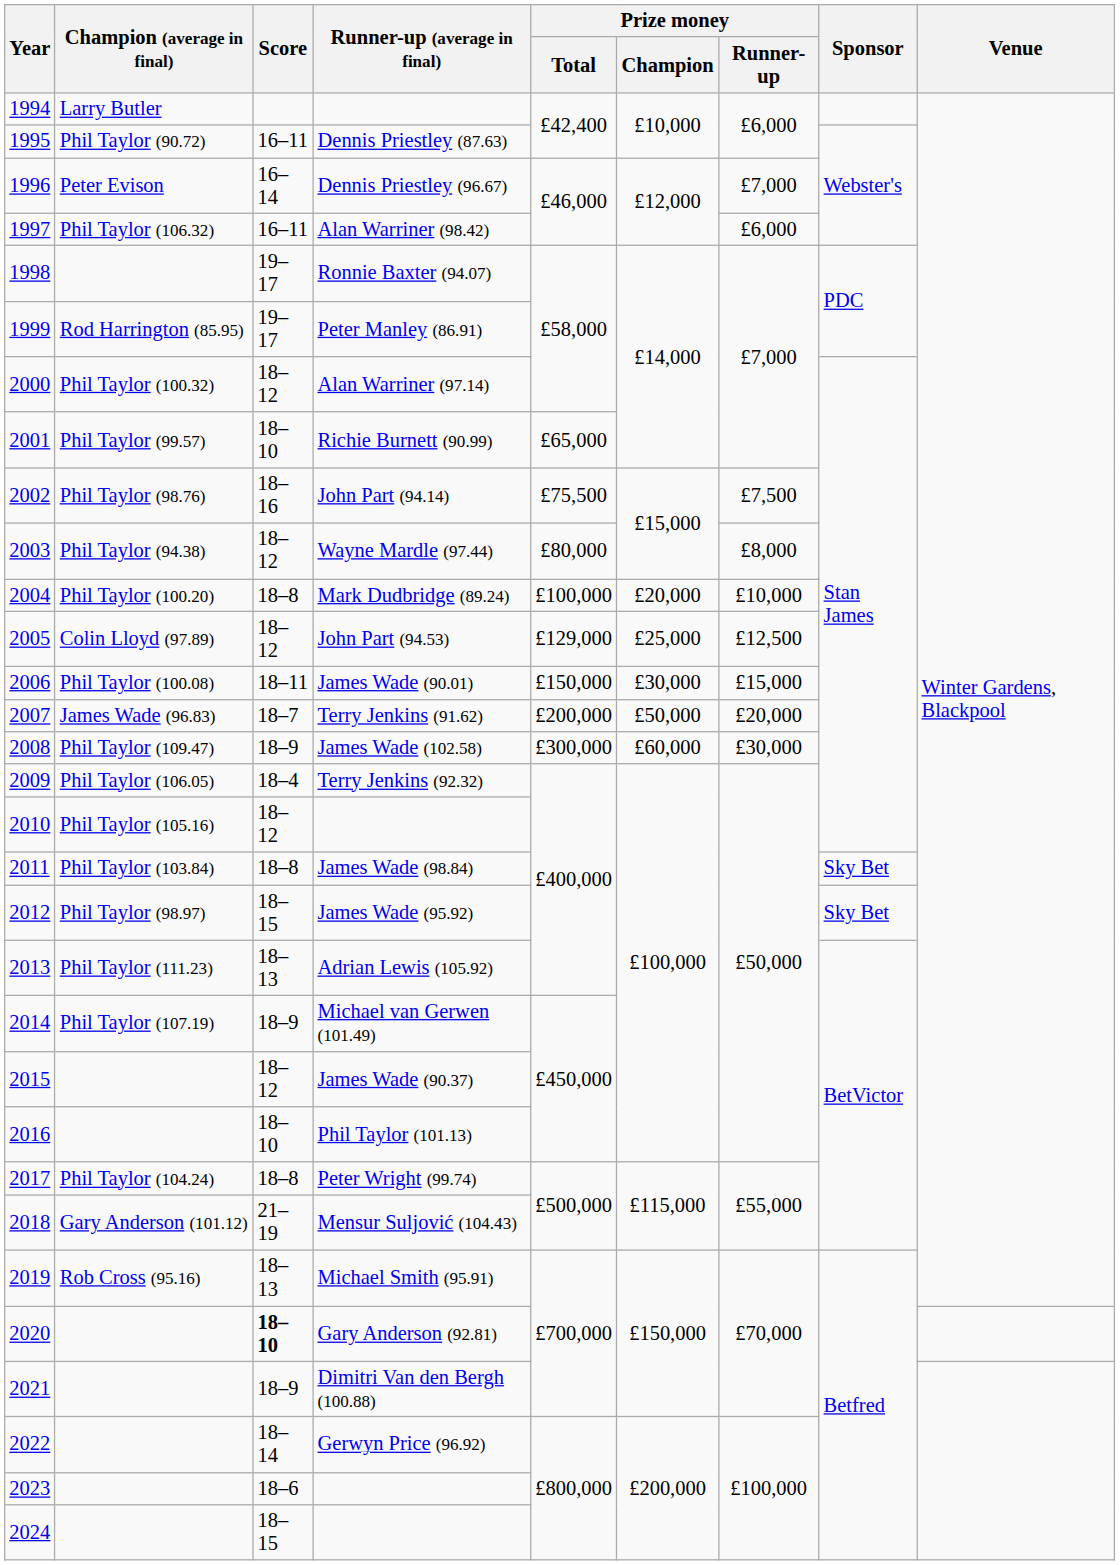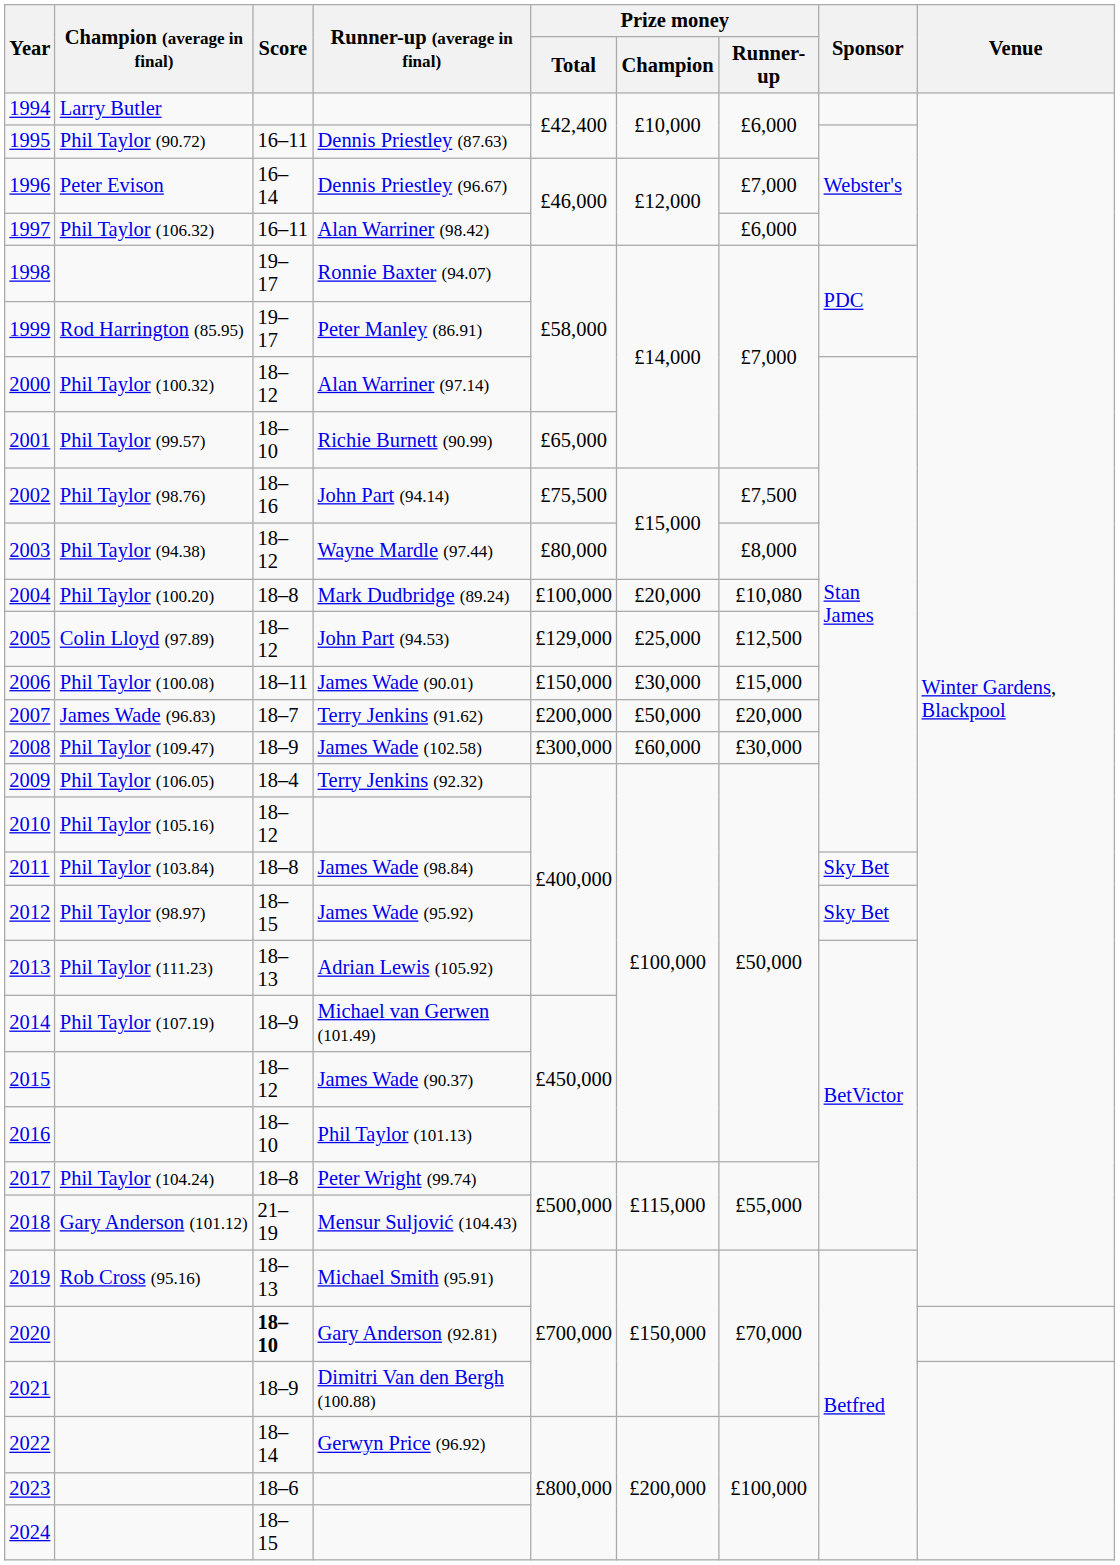 <table class="wikitable">
 <tr>
 <th rowspan=2>Year</th>
 <th rowspan=2>Champion <small>(average in final)</small></th>
 <th rowspan=2>Score</th>
 <th rowspan=2>Runner-up <small>(average in final)</small></th>
 <th colspan=3>Prize money</th>
 <th rowspan=2>Sponsor</th>
 <th rowspan=2>Venue</th>
 </tr>
 <tr>
 <th>Total</th>
 <th>Champion</th>
 <th>Runner-up</th>
 </tr>
 <tr>
 <td><a href='#'>1994</a></td>
 <td> <a href='#'>Larry Butler</a> </td>
 <td></td>
 <td></td>
 <td rowspan=2 align="center">£42,400</td>
 <td rowspan=2 align="center">£10,000</td>
 <td rowspan=2 align="center">£6,000</td>
 <td rowspan=1></td>
 <td rowspan=26><a href='#'>Winter Gardens</a>, <a href='#'>Blackpool</a></td>
 </tr>
 <tr>
 <td><a href='#'>1995</a></td>
 <td> <a href='#'>Phil Taylor</a> <small><span>(90.72)</span></small></td>
 <td>16–11</td>
 <td> <a href='#'>Dennis Priestley</a> <small><span>(87.63)</span></small></td>
 <td rowspan=3><a href='#'>Webster's</a></td>
 </tr>
 <tr>
 <td><a href='#'>1996</a></td>
 <td> <a href='#'>Peter Evison</a> </td>
 <td>16–14</td>
 <td> <a href='#'>Dennis Priestley</a> <small><span>(96.67)</span></small></td>
 <td rowspan=2 align="center">£46,000</td>
 <td rowspan=2 align="center">£12,000</td>
 <td align="center">£7,000</td>
 </tr>
 <tr>
 <td><a href='#'>1997</a></td>
 <td> <a href='#'>Phil Taylor</a> <small><span>(106.32)</span></small></td>
 <td>16–11</td>
 <td> <a href='#'>Alan Warriner</a> <small><span>(98.42)</span></small></td>
 <td align="center">£6,000</td>
 </tr>
 <tr>
 <td><a href='#'>1998</a></td>
 <td></td>
 <td>19–17</td>
 <td> <a href='#'>Ronnie Baxter</a> <small><span>(94.07)</span></small></td>
 <td rowspan=3 align="center">£58,000</td>
 <td rowspan=4 align="center">£14,000</td>
 <td rowspan=4 align="center">£7,000</td>
 <td rowspan=2><a href='#'>PDC</a></td>
 </tr>
 <tr>
 <td><a href='#'>1999</a></td>
 <td> <a href='#'>Rod Harrington</a> <small><span>(85.95)</span></small></td>
 <td>19–17</td>
 <td> <a href='#'>Peter Manley</a> <small><span>(86.91)</span></small></td>
 </tr>
 <tr>
 <td><a href='#'>2000</a></td>
 <td> <a href='#'>Phil Taylor</a> <small><span>(100.32)</span></small></td>
 <td>18–12</td>
 <td> <a href='#'>Alan Warriner</a> <small><span>(97.14)</span></small></td>
 <td rowspan=11><a href='#'>Stan James</a></td>
 </tr>
 <tr>
 <td><a href='#'>2001</a></td>
 <td> <a href='#'>Phil Taylor</a> <small><span>(99.57)</span></small></td>
 <td>18–10</td>
 <td> <a href='#'>Richie Burnett</a> <small><span>(90.99)</span></small></td>
 <td align="center">£65,000</td>
 </tr>
 <tr>
 <td><a href='#'>2002</a></td>
 <td> <a href='#'>Phil Taylor</a> <small><span>(98.76)</span></small></td>
 <td>18–16</td>
 <td> <a href='#'>John Part</a> <small><span>(94.14)</span></small></td>
 <td align="center">£75,500</td>
 <td rowspan=2 align="center">£15,000</td>
 <td align="center">£7,500</td>
 </tr>
 <tr>
 <td><a href='#'>2003</a></td>
 <td> <a href='#'>Phil Taylor</a> <small><span>(94.38)</span></small></td>
 <td>18–12</td>
 <td> <a href='#'>Wayne Mardle</a> <small><span>(97.44)</span></small></td>
 <td align="center">£80,000</td>
 <td align="center">£8,000</td>
 </tr>
 <tr>
 <td><a href='#'>2004</a></td>
 <td> <a href='#'>Phil Taylor</a> <small><span>(100.20)</span></small></td>
 <td>18–8</td>
 <td> <a href='#'>Mark Dudbridge</a> <small><span>(89.24)</span></small></td>
 <td align="center">£100,000</td>
 <td align="center">£20,000</td>
-<td align="center">£10,000</td>
+<td align="center">£10,080</td>
 </tr>
 <tr>
 <td><a href='#'>2005</a></td>
 <td> <a href='#'>Colin Lloyd</a> <small><span>(97.89)</span></small></td>
 <td>18–12</td>
 <td> <a href='#'>John Part</a> <small><span>(94.53)</span></small></td>
 <td align="center">£129,000</td>
 <td align="center">£25,000</td>
 <td align="center">£12,500</td>
 </tr>
 <tr>
 <td><a href='#'>2006</a></td>
 <td> <a href='#'>Phil Taylor</a> <small><span>(100.08)</span></small></td>
 <td>18–11</td>
 <td> <a href='#'>James Wade</a> <small><span>(90.01)</span></small></td>
 <td align="center">£150,000</td>
 <td align="center">£30,000</td>
 <td align="center">£15,000</td>
 </tr>
 <tr>
 <td><a href='#'>2007</a></td>
 <td> <a href='#'>James Wade</a> <small><span>(96.83)</span></small></td>
 <td>18–7</td>
 <td> <a href='#'>Terry Jenkins</a> <small><span>(91.62)</span></small></td>
 <td align="center">£200,000</td>
 <td align="center">£50,000</td>
 <td align="center">£20,000</td>
 </tr>
 <tr>
 <td><a href='#'>2008</a></td>
 <td> <a href='#'>Phil Taylor</a> <small><span>(109.47)</span></small></td>
 <td>18–9</td>
 <td> <a href='#'>James Wade</a> <small><span>(102.58)</span></small></td>
 <td align="center">£300,000</td>
 <td align="center">£60,000</td>
 <td align="center">£30,000</td>
 </tr>
 <tr>
 <td><a href='#'>2009</a></td>
 <td> <a href='#'>Phil Taylor</a> <small><span>(106.05)</span></small></td>
 <td>18–4</td>
 <td> <a href='#'>Terry Jenkins</a> <small><span>(92.32)</span></small></td>
 <td align="center" rowspan=5>£400,000</td>
 <td align="center" rowspan=8>£100,000</td>
 <td align="center" rowspan=8>£50,000</td>
 </tr>
 <tr>
 <td><a href='#'>2010</a></td>
 <td> <a href='#'>Phil Taylor</a> <small><span>(105.16)</span></small></td>
 <td>18–12</td>
 <td></td>
 </tr>
 <tr>
 <td><a href='#'>2011</a></td>
 <td> <a href='#'>Phil Taylor</a> <small><span>(103.84)</span></small></td>
 <td>18–8</td>
 <td> <a href='#'>James Wade</a> <small><span>(98.84)</span></small></td>
 <td rowspan=1><a href='#'>Sky Bet</a></td>
 </tr>
 <tr>
 <td><a href='#'>2012</a></td>
 <td> <a href='#'>Phil Taylor</a> <small><span>(98.97)</span></small></td>
 <td>18–15</td>
 <td> <a href='#'>James Wade</a> <small><span>(95.92)</span></small></td>
 <td rowspan=1><a href='#'>Sky Bet</a></td>
 </tr>
 <tr>
 <td><a href='#'>2013</a></td>
 <td> <a href='#'>Phil Taylor</a> <small><span>(111.23)</span></small></td>
 <td>18–13</td>
 <td> <a href='#'>Adrian Lewis</a> <small><span>(105.92)</span></small></td>
 <td rowspan=6><a href='#'>BetVictor</a></td>
 </tr>
 <tr>
 <td><a href='#'>2014</a></td>
 <td> <a href='#'>Phil Taylor</a> <small><span>(107.19)</span></small></td>
 <td>18–9</td>
 <td> <a href='#'>Michael van Gerwen</a> <small><span>(101.49)</span></small></td>
 <td align="center" rowspan=3>£450,000</td>
 </tr>
 <tr>
 <td><a href='#'>2015</a></td>
 <td></td>
 <td>18–12</td>
 <td> <a href='#'>James Wade</a> <small><span>(90.37)</span></small></td>
 </tr>
 <tr>
 <td><a href='#'>2016</a></td>
 <td></td>
 <td>18–10</td>
 <td> <a href='#'>Phil Taylor</a> <small><span>(101.13)</span></small></td>
 </tr>
 <tr>
 <td><a href='#'>2017</a></td>
 <td> <a href='#'>Phil Taylor</a> <small><span>(104.24)</span></small></td>
 <td>18–8</td>
 <td> <a href='#'>Peter Wright</a> <small><span>(99.74)</span></small></td>
 <td align="center" rowspan=2>£500,000</td>
 <td align="center" rowspan=2>£115,000</td>
 <td align="center" rowspan=2>£55,000</td>
 </tr>
 <tr>
 <td><a href='#'>2018</a></td>
 <td> <a href='#'>Gary Anderson</a> <small><span>(101.12)</span></small></td>
 <td>21–19</td>
 <td> <a href='#'>Mensur Suljović</a> <small><span>(104.43)</span></small></td>
 </tr>
 <tr>
 <td><a href='#'>2019</a></td>
 <td> <a href='#'>Rob Cross</a> <small><span>(95.16)</span></small></td>
 <td>18–13</td>
 <td> <a href='#'>Michael Smith</a> <small><span>(95.91)</span></small></td>
 <td align="center" rowspan=3>£700,000</td>
 <td align="center" rowspan=3>£150,000</td>
 <td align="center" rowspan=3>£70,000</td>
 <td rowspan=6><a href='#'>Betfred</a></td>
 </tr>
 <tr>
 <td><a href='#'>2020</a></td>
 <td></td>
 <td><strong>18–10</strong></td>
 <td> <a href='#'>Gary Anderson</a> <small><span>(92.81)</span></small></td>
 <td></td>
 </tr>
 <tr>
 <td><a href='#'>2021</a></td>
 <td></td>
 <td>18–9</td>
 <td> <a href='#'>Dimitri Van den Bergh</a> <small><span>(100.88)</span></small></td>
 <td rowspan=4></td>
 </tr>
 <tr>
 <td><a href='#'>2022</a></td>
 <td></td>
 <td>18–14</td>
 <td> <a href='#'>Gerwyn Price</a> <small><span>(96.92)</span></small></td>
 <td align="center" rowspan=3>£800,000</td>
 <td align="center" rowspan=3>£200,000</td>
 <td align="center" rowspan=3>£100,000</td>
 </tr>
 <tr>
 <td><a href='#'>2023</a></td>
 <td></td>
 <td>18–6</td>
 <td></td>
 </tr>
 <tr>
 <td><a href='#'>2024</a></td>
 <td></td>
 <td>18–15</td>
 <td></td>
 </tr>
 </table>
